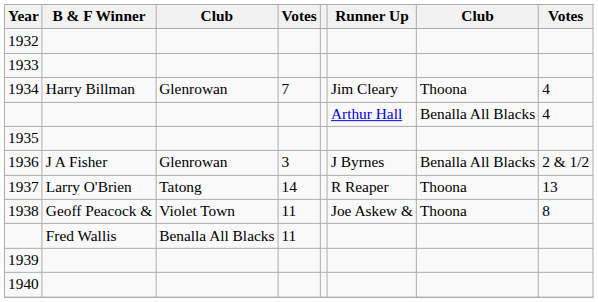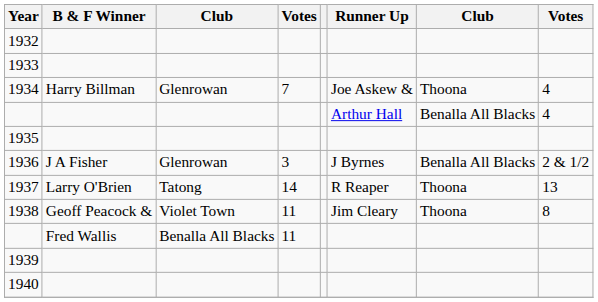 <table class="wikitable">
 <tr>
 <th>Year</th>
 <th>B & F Winner</th>
 <th>Club</th>
 <th>Votes</th>
 <th></th>
 <th>Runner Up</th>
 <th>Club</th>
 <th>Votes</th>
 </tr>
 <tr>
 <td>1932</td>
 <td></td>
 <td></td>
 <td></td>
 <td></td>
 <td></td>
 <td></td>
 <td></td>
 </tr>
 <tr>
 <td>1933</td>
 <td></td>
 <td></td>
 <td></td>
 <td></td>
 <td></td>
 <td></td>
 <td></td>
 </tr>
 <tr>
 <td>1934</td>
 <td>Harry Billman</td>
 <td>Glenrowan</td>
 <td>7</td>
 <td></td>
-<td>Jim Cleary</td>
+<td>Joe Askew &</td>
 <td>Thoona</td>
 <td>4</td>
 </tr>
 <tr>
 <td></td>
 <td></td>
 <td></td>
 <td></td>
 <td></td>
 <td><a href='#'>Arthur Hall</a></td>
 <td>Benalla All Blacks</td>
 <td>4</td>
 </tr>
 <tr>
 <td>1935</td>
 <td></td>
 <td></td>
 <td></td>
 <td></td>
 <td></td>
 <td></td>
 <td></td>
 </tr>
 <tr>
 <td>1936</td>
 <td>J A Fisher</td>
 <td>Glenrowan</td>
 <td>3</td>
 <td></td>
 <td>J Byrnes</td>
 <td>Benalla All Blacks</td>
 <td>2 & 1/2</td>
 </tr>
 <tr>
 <td>1937</td>
 <td>Larry O'Brien</td>
 <td>Tatong</td>
 <td>14</td>
 <td></td>
 <td>R Reaper</td>
 <td>Thoona</td>
 <td>13</td>
 </tr>
 <tr>
 <td>1938</td>
 <td>Geoff Peacock &</td>
 <td>Violet Town</td>
 <td>11</td>
 <td></td>
-<td>Joe Askew &</td>
+<td>Jim Cleary</td>
 <td>Thoona</td>
 <td>8</td>
 </tr>
 <tr>
 <td></td>
 <td>Fred Wallis</td>
 <td>Benalla All Blacks</td>
 <td>11</td>
 <td></td>
 <td></td>
 <td></td>
 <td></td>
 </tr>
 <tr>
 <td>1939</td>
 <td></td>
 <td></td>
 <td></td>
 <td></td>
 <td></td>
 <td></td>
 <td></td>
 </tr>
 <tr>
 <td>1940</td>
 <td></td>
 <td></td>
 <td></td>
 <td></td>
 <td></td>
 <td></td>
 <td></td>
 </tr>
 <tr>
 </tr>
 </table>
